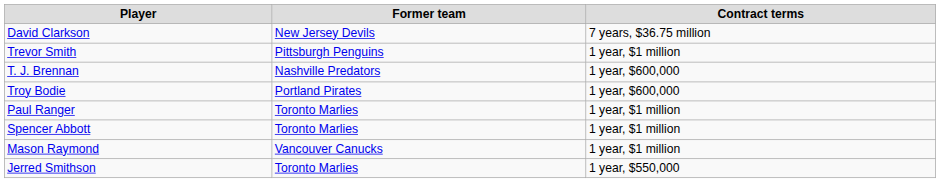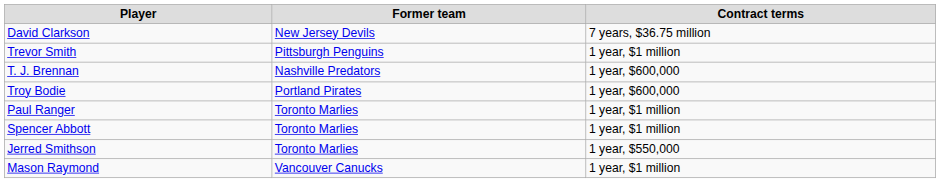 <table class="wikitable" style="width:97%;">
 <tr style="text-align:center; background:#ddd;">
 <td><strong>Player</strong></td>
 <td><strong>Former team</strong></td>
 <td><strong>Contract terms</strong></td>
 </tr>
 <tr>
 <td><a href='#'>David Clarkson</a></td>
 <td><a href='#'>New Jersey Devils</a></td>
 <td>7 years, $36.75 million</td>
 </tr>
 <tr>
 <td><a href='#'>Trevor Smith</a></td>
 <td><a href='#'>Pittsburgh Penguins</a></td>
 <td>1 year, $1 million</td>
 </tr>
 <tr>
 <td><a href='#'>T. J. Brennan</a></td>
 <td><a href='#'>Nashville Predators</a></td>
 <td>1 year, $600,000</td>
 </tr>
 <tr>
 <td><a href='#'>Troy Bodie</a></td>
 <td><a href='#'>Portland Pirates</a></td>
 <td>1 year, $600,000</td>
 </tr>
 <tr>
 <td><a href='#'>Paul Ranger</a></td>
 <td><a href='#'>Toronto Marlies</a></td>
 <td>1 year, $1 million</td>
 </tr>
 <tr>
 <td><a href='#'>Spencer Abbott</a></td>
 <td><a href='#'>Toronto Marlies</a></td>
 <td>1 year, $1 million</td>
 </tr>
 <tr>
+<td><a href='#'>Jerred Smithson</a></td>
+<td><a href='#'>Toronto Marlies</a></td>
+<td>1 year, $550,000</td>
+</tr>
+<tr>
 <td><a href='#'>Mason Raymond</a></td>
 <td><a href='#'>Vancouver Canucks</a></td>
 <td>1 year, $1 million</td>
 </tr>
-<tr>
-<td><a href='#'>Jerred Smithson</a></td>
-<td><a href='#'>Toronto Marlies</a></td>
-<td>1 year, $550,000</td>
-</tr>
 </table>
